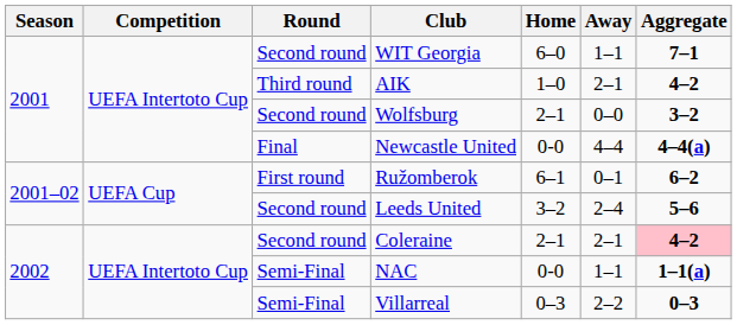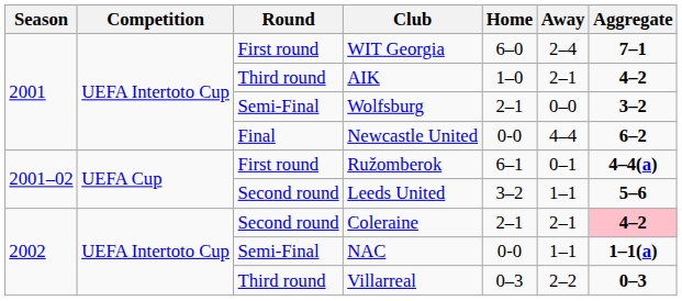 <table class="wikitable">
 <tr>
 <th>Season</th>
 <th>Competition</th>
 <th>Round</th>
 <th>Club</th>
 <th>Home</th>
 <th>Away</th>
 <th>Aggregate</th>
 </tr>
 <tr>
 <td rowspan=4><a href='#'>2001</a></td>
 <td rowspan=4><a href='#'>UEFA Intertoto Cup</a></td>
-<td><a href='#'>Second round</a></td>
+<td><a href='#'>First round</a></td>
 <td> <a href='#'>WIT Georgia</a></td>
 <td style="text-align:center;">6–0</td>
-<td style="text-align:center;">1–1</td>
+<td style="text-align:center;">2–4</td>
 <td style="text-align:center;"><strong>7–1</strong></td>
 </tr>
 <tr>
 <td><a href='#'>Third round</a></td>
 <td> <a href='#'>AIK</a></td>
 <td style="text-align:center;">1–0</td>
 <td style="text-align:center;">2–1</td>
 <td style="text-align:center;"><strong>4–2</strong></td>
 </tr>
 <tr>
-<td><a href='#'>Second round</a></td>
+<td><a href='#'>Semi-Final</a></td>
 <td> <a href='#'>Wolfsburg</a></td>
 <td style="text-align:center;">2–1</td>
 <td style="text-align:center;">0–0</td>
 <td style="text-align:center;"><strong>3–2</strong></td>
 </tr>
 <tr>
 <td><a href='#'>Final</a></td>
 <td> <a href='#'>Newcastle United</a></td>
 <td style="text-align:center;">0-0</td>
 <td style="text-align:center;">4–4</td>
-<td style="text-align:center;"><strong>4–4(<a href='#'>a</a>)</strong></td>
+<td style="text-align:center;"><strong>6–2</strong></td>
 </tr>
 <tr>
 <td rowspan=2><a href='#'>2001–02</a></td>
 <td rowspan=2><a href='#'>UEFA Cup</a></td>
 <td><a href='#'>First round</a></td>
 <td> <a href='#'>Ružomberok</a></td>
 <td style="text-align:center;">6–1</td>
 <td style="text-align:center;">0–1</td>
-<td style="text-align:center;"><strong>6–2</strong></td>
+<td style="text-align:center;"><strong>4–4(<a href='#'>a</a>)</strong></td>
 </tr>
 <tr>
 <td><a href='#'>Second round</a></td>
 <td> <a href='#'>Leeds United</a></td>
 <td style="text-align:center;">3–2</td>
-<td style="text-align:center;">2–4</td>
+<td style="text-align:center;">1–1</td>
 <td style="text-align:center;"><strong>5–6</strong></td>
 </tr>
 <tr>
 <td rowspan=3><a href='#'>2002</a></td>
 <td rowspan=3><a href='#'>UEFA Intertoto Cup</a></td>
 <td><a href='#'>Second round</a></td>
 <td> <a href='#'>Coleraine</a></td>
 <td style="text-align:center;">2–1</td>
 <td style="text-align:center;">2–1</td>
 <td style="background: pink; text-align:center;"><strong>4–2</strong></td>
 </tr>
 <tr>
 <td><a href='#'>Semi-Final</a></td>
 <td> <a href='#'>NAC</a></td>
 <td style="text-align:center;">0-0</td>
 <td style="text-align:center;">1–1</td>
 <td style="text-align:center;"><strong>1–1(<a href='#'>a</a>)</strong></td>
 </tr>
 <tr>
-<td><a href='#'>Semi-Final</a></td>
+<td><a href='#'>Third round</a></td>
 <td> <a href='#'>Villarreal</a></td>
 <td style="text-align:center;">0–3</td>
 <td style="text-align:center;">2–2</td>
 <td style="text-align:center;"><strong>0–3</strong></td>
 </tr>
 </table>
